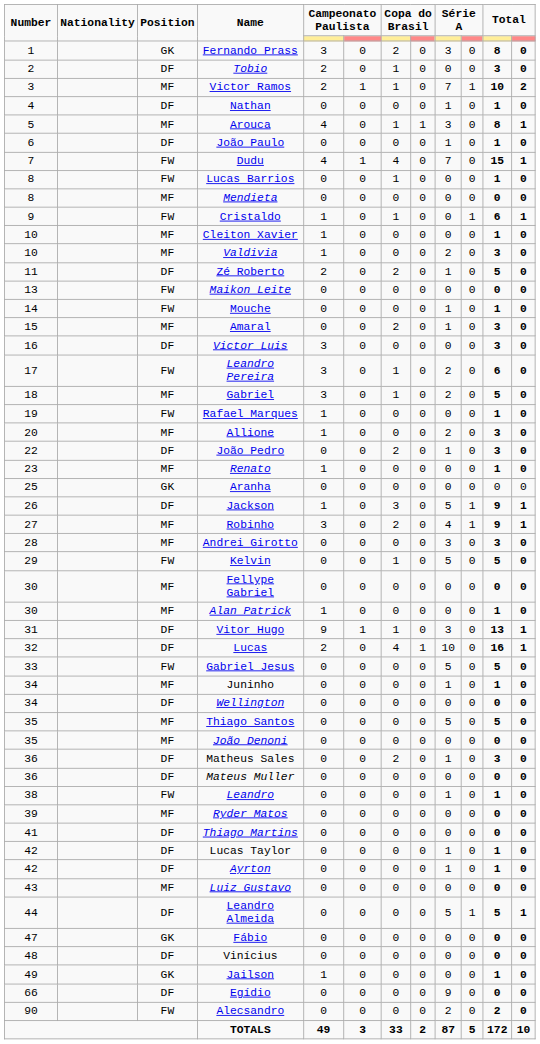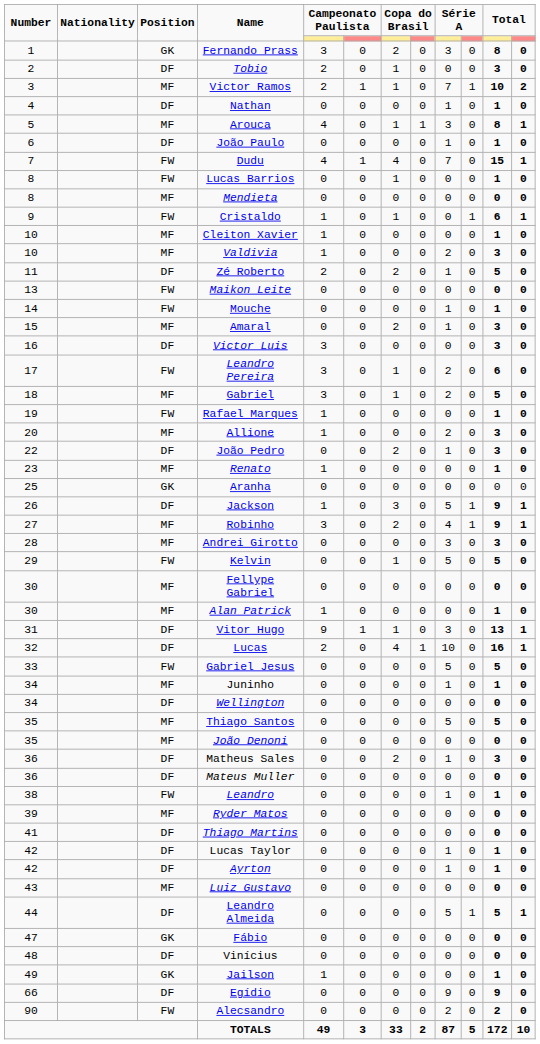 <table class="wikitable" style="text-align:center;">
 <tr style="text-align:center;">
 <td rowspan="2"  style="width:10%; "><strong>Number</strong></td>
 <td rowspan="2"  style="width:10%; "><strong>Nationality</strong></td>
 <td rowspan="2"  style="width:10%; "><strong>Position</strong></td>
 <td rowspan="2"  style="width:20%; "><strong>Name</strong></td>
 <td colspan="2"><strong>Campeonato Paulista</strong></td>
 <td colspan="2"><strong>Copa do Brasil</strong></td>
 <td colspan="2"><strong>Série A</strong></td>
 <td colspan="2"><strong>Total</strong></td>
 </tr>
 <tr>
 <th style="width:60px; background:#fe9;"></th>
 <th style="width:60px; background:#ff8888;"></th>
 <th style="width:60px; background:#fe9;"></th>
 <th style="width:60px; background:#ff8888;"></th>
 <th style="width:60px; background:#fe9;"></th>
 <th style="width:60px; background:#ff8888;"></th>
 <th style="width:60px; background:#fe9;"></th>
 <th style="width:60px; background:#ff8888;"></th>
 </tr>
 <tr>
 <td>1</td>
 <td></td>
 <td>GK</td>
 <td><a href='#'>Fernando Prass</a></td>
 <td>3</td>
 <td>0</td>
 <td>2</td>
 <td>0</td>
 <td>3</td>
 <td>0</td>
 <td><strong>8</strong></td>
 <td><strong>0</strong></td>
 </tr>
 <tr>
 <td>2</td>
 <td></td>
 <td>DF</td>
 <td><em><a href='#'>Tobio</a></em></td>
 <td>2</td>
 <td>0</td>
 <td>1</td>
 <td>0</td>
 <td>0</td>
 <td>0</td>
 <td><strong>3</strong></td>
 <td><strong>0</strong></td>
 </tr>
 <tr>
 <td>3</td>
 <td></td>
 <td>MF</td>
 <td><a href='#'>Victor Ramos</a></td>
 <td>2</td>
 <td>1</td>
 <td>1</td>
 <td>0</td>
 <td>7</td>
 <td>1</td>
 <td><strong>10</strong></td>
 <td><strong>2</strong></td>
 </tr>
 <tr>
 <td>4</td>
 <td></td>
 <td>DF</td>
 <td><a href='#'>Nathan</a></td>
 <td>0</td>
 <td>0</td>
 <td>0</td>
 <td>0</td>
 <td>1</td>
 <td>0</td>
 <td><strong>1</strong></td>
 <td><strong>0</strong></td>
 </tr>
 <tr>
 <td>5</td>
 <td></td>
 <td>MF</td>
 <td><a href='#'>Arouca</a></td>
 <td>4</td>
 <td>0</td>
 <td>1</td>
 <td>1</td>
 <td>3</td>
 <td>0</td>
 <td><strong>8</strong></td>
 <td><strong>1</strong></td>
 </tr>
 <tr>
 <td>6</td>
 <td></td>
 <td>DF</td>
 <td><a href='#'>João Paulo</a></td>
 <td>0</td>
 <td>0</td>
 <td>0</td>
 <td>0</td>
 <td>1</td>
 <td>0</td>
 <td><strong>1</strong></td>
 <td><strong>0</strong></td>
 </tr>
 <tr>
 <td>7</td>
 <td></td>
 <td>FW</td>
 <td><a href='#'>Dudu</a></td>
 <td>4</td>
 <td>1</td>
 <td>4</td>
 <td>0</td>
 <td>7</td>
 <td>0</td>
 <td><strong>15</strong></td>
 <td><strong>1</strong></td>
 </tr>
 <tr>
 <td>8</td>
 <td></td>
 <td>FW</td>
 <td><a href='#'>Lucas Barrios</a></td>
 <td>0</td>
 <td>0</td>
 <td>1</td>
 <td>0</td>
 <td>0</td>
 <td>0</td>
 <td><strong>1</strong></td>
 <td><strong>0</strong></td>
 </tr>
 <tr>
 <td>8</td>
 <td></td>
 <td>MF</td>
 <td><em><a href='#'>Mendieta</a></em></td>
 <td>0</td>
 <td>0</td>
 <td>0</td>
 <td>0</td>
 <td>0</td>
 <td>0</td>
 <td><strong>0</strong></td>
 <td><strong>0</strong></td>
 </tr>
 <tr>
 <td>9</td>
 <td></td>
 <td>FW</td>
 <td><a href='#'>Cristaldo</a></td>
 <td>1</td>
 <td>0</td>
 <td>1</td>
 <td>0</td>
 <td>0</td>
 <td>1</td>
 <td><strong>6</strong></td>
 <td><strong>1</strong></td>
 </tr>
 <tr>
 <td>10</td>
 <td></td>
 <td>MF</td>
 <td><a href='#'>Cleiton Xavier</a></td>
 <td>1</td>
 <td>0</td>
 <td>0</td>
 <td>0</td>
 <td>0</td>
 <td>0</td>
 <td><strong>1</strong></td>
 <td><strong>0</strong></td>
 </tr>
 <tr>
 <td>10</td>
 <td></td>
 <td>MF</td>
 <td><em><a href='#'>Valdivia</a></em></td>
 <td>1</td>
 <td>0</td>
 <td>0</td>
 <td>0</td>
 <td>2</td>
 <td>0</td>
 <td><strong>3</strong></td>
 <td><strong>0</strong></td>
 </tr>
 <tr>
 <td>11</td>
 <td></td>
 <td>DF</td>
 <td><a href='#'>Zé Roberto</a></td>
 <td>2</td>
 <td>0</td>
 <td>2</td>
 <td>0</td>
 <td>1</td>
 <td>0</td>
 <td><strong>5</strong></td>
 <td><strong>0</strong></td>
 </tr>
 <tr>
 <td>13</td>
 <td></td>
 <td>FW</td>
 <td><em><a href='#'>Maikon Leite</a></em></td>
 <td>0</td>
 <td>0</td>
 <td>0</td>
 <td>0</td>
 <td>0</td>
 <td>0</td>
 <td><strong>0</strong></td>
 <td><strong>0</strong></td>
 </tr>
 <tr>
 <td>14</td>
 <td></td>
 <td>FW</td>
 <td><a href='#'>Mouche</a></td>
 <td>0</td>
 <td>0</td>
 <td>0</td>
 <td>0</td>
 <td>1</td>
 <td>0</td>
 <td><strong>1</strong></td>
 <td><strong>0</strong></td>
 </tr>
 <tr>
 <td>15</td>
 <td></td>
 <td>MF</td>
 <td><a href='#'>Amaral</a></td>
 <td>0</td>
 <td>0</td>
 <td>2</td>
 <td>0</td>
 <td>1</td>
 <td>0</td>
 <td><strong>3</strong></td>
 <td><strong>0</strong></td>
 </tr>
 <tr>
 <td>16</td>
 <td></td>
 <td>DF</td>
 <td><em><a href='#'>Victor Luis</a></em></td>
 <td>3</td>
 <td>0</td>
 <td>0</td>
 <td>0</td>
 <td>0</td>
 <td>0</td>
 <td><strong>3</strong></td>
 <td><strong>0</strong></td>
 </tr>
 <tr>
 <td>17</td>
 <td></td>
 <td>FW</td>
 <td><em><a href='#'>Leandro Pereira</a></em></td>
 <td>3</td>
 <td>0</td>
 <td>1</td>
 <td>0</td>
 <td>2</td>
 <td>0</td>
 <td><strong>6</strong></td>
 <td><strong>0</strong></td>
 </tr>
 <tr>
 <td>18</td>
 <td></td>
 <td>MF</td>
 <td><a href='#'>Gabriel</a></td>
 <td>3</td>
 <td>0</td>
 <td>1</td>
 <td>0</td>
 <td>2</td>
 <td>0</td>
 <td><strong>5</strong></td>
 <td><strong>0</strong></td>
 </tr>
 <tr>
 <td>19</td>
 <td></td>
 <td>FW</td>
 <td><a href='#'>Rafael Marques</a></td>
 <td>1</td>
 <td>0</td>
 <td>0</td>
 <td>0</td>
 <td>0</td>
 <td>0</td>
 <td><strong>1</strong></td>
 <td><strong>0</strong></td>
 </tr>
 <tr>
 <td>20</td>
 <td></td>
 <td>MF</td>
 <td><a href='#'>Allione</a></td>
 <td>1</td>
 <td>0</td>
 <td>0</td>
 <td>0</td>
 <td>2</td>
 <td>0</td>
 <td><strong>3</strong></td>
 <td><strong>0</strong></td>
 </tr>
 <tr>
 <td>22</td>
 <td></td>
 <td>DF</td>
 <td><a href='#'>João Pedro</a></td>
 <td>0</td>
 <td>0</td>
 <td>2</td>
 <td>0</td>
 <td>1</td>
 <td>0</td>
 <td><strong>3</strong></td>
 <td><strong>0</strong></td>
 </tr>
 <tr>
 <td>23</td>
 <td></td>
 <td>MF</td>
 <td><em><a href='#'>Renato</a></em></td>
 <td>1</td>
 <td>0</td>
 <td>0</td>
 <td>0</td>
 <td>0</td>
 <td>0</td>
 <td><strong>1</strong></td>
 <td><strong>0</strong></td>
 </tr>
 <tr>
 <td>25</td>
 <td></td>
 <td>GK</td>
 <td><a href='#'>Aranha</a></td>
 <td>0</td>
 <td>0</td>
 <td>0</td>
 <td>0</td>
 <td>0</td>
 <td>0</td>
 <td>0</td>
 <td>0</td>
 </tr>
 <tr>
 <td>26</td>
 <td></td>
 <td>DF</td>
 <td><a href='#'>Jackson</a></td>
 <td>1</td>
 <td>0</td>
 <td>3</td>
 <td>0</td>
 <td>5</td>
 <td>1</td>
 <td><strong>9</strong></td>
 <td><strong>1</strong></td>
 </tr>
 <tr>
 <td>27</td>
 <td></td>
 <td>MF</td>
 <td><a href='#'>Robinho</a></td>
 <td>3</td>
 <td>0</td>
 <td>2</td>
 <td>0</td>
 <td>4</td>
 <td>1</td>
 <td><strong>9</strong></td>
 <td><strong>1</strong></td>
 </tr>
 <tr>
 <td>28</td>
 <td></td>
 <td>MF</td>
 <td><a href='#'>Andrei Girotto</a></td>
 <td>0</td>
 <td>0</td>
 <td>0</td>
 <td>0</td>
 <td>3</td>
 <td>0</td>
 <td><strong>3</strong></td>
 <td><strong>0</strong></td>
 </tr>
 <tr>
 <td>29</td>
 <td></td>
 <td>FW</td>
 <td><a href='#'>Kelvin</a></td>
 <td>0</td>
 <td>0</td>
 <td>1</td>
 <td>0</td>
 <td>5</td>
 <td>0</td>
 <td><strong>5</strong></td>
 <td><strong>0</strong></td>
 </tr>
 <tr>
 <td>30</td>
 <td></td>
 <td>MF</td>
 <td><a href='#'>Fellype Gabriel</a></td>
 <td>0</td>
 <td>0</td>
 <td>0</td>
 <td>0</td>
 <td>0</td>
 <td>0</td>
 <td><strong>0</strong></td>
 <td><strong>0</strong></td>
 </tr>
 <tr>
 <td>30</td>
 <td></td>
 <td>MF</td>
 <td><em><a href='#'>Alan Patrick</a></em></td>
 <td>1</td>
 <td>0</td>
 <td>0</td>
 <td>0</td>
 <td>0</td>
 <td>0</td>
 <td><strong>1</strong></td>
 <td><strong>0</strong></td>
 </tr>
 <tr>
 <td>31</td>
 <td></td>
 <td>DF</td>
 <td><a href='#'>Vitor Hugo</a></td>
 <td>9</td>
 <td>1</td>
 <td>1</td>
 <td>0</td>
 <td>3</td>
 <td>0</td>
 <td><strong>13</strong></td>
 <td><strong>1</strong></td>
 </tr>
 <tr>
 <td>32</td>
 <td></td>
 <td>DF</td>
 <td><a href='#'>Lucas</a></td>
 <td>2</td>
 <td>0</td>
 <td>4</td>
 <td>1</td>
 <td>10</td>
 <td>0</td>
 <td><strong>16</strong></td>
 <td><strong>1</strong></td>
 </tr>
 <tr>
 <td>33</td>
 <td></td>
 <td>FW</td>
 <td><a href='#'>Gabriel Jesus</a></td>
 <td>0</td>
 <td>0</td>
 <td>0</td>
 <td>0</td>
 <td>5</td>
 <td>0</td>
 <td><strong>5</strong></td>
 <td><strong>0</strong></td>
 </tr>
 <tr>
 <td>34</td>
 <td></td>
 <td>MF</td>
 <td>Juninho</td>
 <td>0</td>
 <td>0</td>
 <td>0</td>
 <td>0</td>
 <td>1</td>
 <td>0</td>
 <td><strong>1</strong></td>
 <td><strong>0</strong></td>
 </tr>
 <tr>
 <td>34</td>
 <td></td>
 <td>DF</td>
 <td><em><a href='#'>Wellington</a></em></td>
 <td>0</td>
 <td>0</td>
 <td>0</td>
 <td>0</td>
 <td>0</td>
 <td>0</td>
 <td><strong>0</strong></td>
 <td><strong>0</strong></td>
 </tr>
 <tr>
 <td>35</td>
 <td></td>
 <td>MF</td>
 <td><a href='#'>Thiago Santos</a></td>
 <td>0</td>
 <td>0</td>
 <td>0</td>
 <td>0</td>
 <td>5</td>
 <td>0</td>
 <td><strong>5</strong></td>
 <td><strong>0</strong></td>
 </tr>
 <tr>
 <td>35</td>
 <td></td>
 <td>MF</td>
 <td><em><a href='#'>João Denoni</a></em></td>
 <td>0</td>
 <td>0</td>
 <td>0</td>
 <td>0</td>
 <td>0</td>
 <td>0</td>
 <td><strong>0</strong></td>
 <td><strong>0</strong></td>
 </tr>
 <tr>
 <td>36</td>
 <td></td>
 <td>DF</td>
 <td>Matheus Sales</td>
 <td>0</td>
 <td>0</td>
 <td>2</td>
 <td>0</td>
 <td>1</td>
 <td>0</td>
 <td><strong>3</strong></td>
 <td><strong>0</strong></td>
 </tr>
 <tr>
 <td>36</td>
 <td></td>
 <td>DF</td>
 <td><em>Mateus Muller</em></td>
 <td>0</td>
 <td>0</td>
 <td>0</td>
 <td>0</td>
 <td>0</td>
 <td>0</td>
 <td><strong>0</strong></td>
 <td><strong>0</strong></td>
 </tr>
 <tr>
 <td>38</td>
 <td></td>
 <td>FW</td>
 <td><em><a href='#'>Leandro</a></em></td>
 <td>0</td>
 <td>0</td>
 <td>0</td>
 <td>0</td>
 <td>1</td>
 <td>0</td>
 <td><strong>1</strong></td>
 <td><strong>0</strong></td>
 </tr>
 <tr>
 <td>39</td>
 <td></td>
 <td>MF</td>
 <td><em><a href='#'>Ryder Matos</a></em></td>
 <td>0</td>
 <td>0</td>
 <td>0</td>
 <td>0</td>
 <td>0</td>
 <td>0</td>
 <td><strong>0</strong></td>
 <td><strong>0</strong></td>
 </tr>
 <tr>
 <td>41</td>
 <td></td>
 <td>DF</td>
 <td><em><a href='#'>Thiago Martins</a></em></td>
 <td>0</td>
 <td>0</td>
 <td>0</td>
 <td>0</td>
 <td>0</td>
 <td>0</td>
 <td><strong>0</strong></td>
 <td><strong>0</strong></td>
 </tr>
 <tr>
 <td>42</td>
 <td></td>
 <td>DF</td>
 <td>Lucas Taylor</td>
 <td>0</td>
 <td>0</td>
 <td>0</td>
 <td>0</td>
 <td>1</td>
 <td>0</td>
 <td><strong>1</strong></td>
 <td><strong>0</strong></td>
 </tr>
 <tr>
 <td>42</td>
 <td></td>
 <td>DF</td>
 <td><em><a href='#'>Ayrton</a></em></td>
 <td>0</td>
 <td>0</td>
 <td>0</td>
 <td>0</td>
 <td>1</td>
 <td>0</td>
 <td><strong>1</strong></td>
 <td><strong>0</strong></td>
 </tr>
 <tr>
 <td>43</td>
 <td></td>
 <td>MF</td>
 <td><em><a href='#'>Luiz Gustavo</a></em></td>
 <td>0</td>
 <td>0</td>
 <td>0</td>
 <td>0</td>
 <td>0</td>
 <td>0</td>
 <td><strong>0</strong></td>
 <td><strong>0</strong></td>
 </tr>
 <tr>
 <td>44</td>
 <td></td>
 <td>DF</td>
 <td><a href='#'>Leandro Almeida</a></td>
 <td>0</td>
 <td>0</td>
 <td>0</td>
 <td>0</td>
 <td>5</td>
 <td>1</td>
 <td><strong>5</strong></td>
 <td><strong>1</strong></td>
 </tr>
 <tr>
 <td>47</td>
 <td></td>
 <td>GK</td>
 <td><a href='#'>Fábio</a></td>
 <td>0</td>
 <td>0</td>
 <td>0</td>
 <td>0</td>
 <td>0</td>
 <td>0</td>
 <td><strong>0</strong></td>
 <td><strong>0</strong></td>
 </tr>
 <tr>
 <td>48</td>
 <td></td>
 <td>DF</td>
 <td>Vinícius</td>
 <td>0</td>
 <td>0</td>
 <td>0</td>
 <td>0</td>
 <td>0</td>
 <td>0</td>
 <td><strong>0</strong></td>
 <td><strong>0</strong></td>
 </tr>
 <tr>
 <td>49</td>
 <td></td>
 <td>GK</td>
 <td><a href='#'>Jailson</a></td>
 <td>1</td>
 <td>0</td>
 <td>0</td>
 <td>0</td>
 <td>0</td>
 <td>0</td>
 <td><strong>1</strong></td>
 <td><strong>0</strong></td>
 </tr>
 <tr>
 <td>66</td>
 <td></td>
 <td>DF</td>
 <td><a href='#'>Egídio</a></td>
 <td>0</td>
 <td>0</td>
 <td>0</td>
 <td>0</td>
 <td>9</td>
 <td>0</td>
-<td><strong>0</strong></td>
+<td><strong>9</strong></td>
 <td><strong>0</strong></td>
 </tr>
 <tr>
 <td>90</td>
 <td></td>
 <td>FW</td>
 <td><a href='#'>Alecsandro</a></td>
 <td>0</td>
 <td>0</td>
 <td>0</td>
 <td>0</td>
 <td>2</td>
 <td>0</td>
 <td><strong>2</strong></td>
 <td><strong>0</strong></td>
 </tr>
 <tr>
 <td colspan="3"></td>
 <td><strong>TOTALS</strong></td>
 <td><strong>49</strong></td>
 <td><strong>3</strong></td>
 <td><strong>33</strong></td>
 <td><strong>2</strong></td>
 <td><strong>87</strong></td>
 <td><strong>5</strong></td>
 <td><strong>172</strong></td>
 <td><strong>10</strong></td>
 </tr>
 </table>
